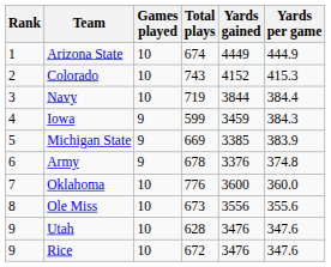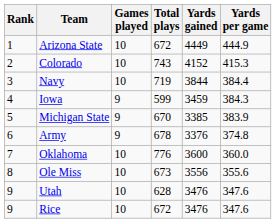 <table class="wikitable sortable">
 <tr>
 <th>Rank</th>
 <th>Team</th>
 <th>Games<br>played</th>
 <th>Total<br>plays</th>
 <th>Yards<br>gained</th>
 <th>Yards<br>per game</th>
 </tr>
 <tr>
 <td>1</td>
 <td><a href='#'>Arizona State</a></td>
 <td>10</td>
-<td>674</td>
+<td>672</td>
 <td>4449</td>
 <td>444.9</td>
 </tr>
 <tr>
 <td>2</td>
 <td><a href='#'>Colorado</a></td>
 <td>10</td>
 <td>743</td>
 <td>4152</td>
 <td>415.3</td>
 </tr>
 <tr>
 <td>3</td>
 <td><a href='#'>Navy</a></td>
 <td>10</td>
 <td>719</td>
 <td>3844</td>
 <td>384.4</td>
 </tr>
 <tr>
 <td>4</td>
 <td><a href='#'>Iowa</a></td>
 <td>9</td>
 <td>599</td>
 <td>3459</td>
 <td>384.3</td>
 </tr>
 <tr>
 <td>5</td>
 <td><a href='#'>Michigan State</a></td>
 <td>9</td>
-<td>669</td>
+<td>670</td>
 <td>3385</td>
 <td>383.9</td>
 </tr>
 <tr>
 <td>6</td>
 <td><a href='#'>Army</a></td>
 <td>9</td>
 <td>678</td>
 <td>3376</td>
 <td>374.8</td>
 </tr>
 <tr>
 <td>7</td>
 <td><a href='#'>Oklahoma</a></td>
 <td>10</td>
 <td>776</td>
 <td>3600</td>
 <td>360.0</td>
 </tr>
 <tr>
 <td>8</td>
 <td><a href='#'>Ole Miss</a></td>
 <td>10</td>
 <td>673</td>
 <td>3556</td>
 <td>355.6</td>
 </tr>
 <tr>
 <td>9</td>
 <td><a href='#'>Utah</a></td>
 <td>10</td>
 <td>628</td>
 <td>3476</td>
 <td>347.6</td>
 </tr>
 <tr>
 <td>9</td>
 <td><a href='#'>Rice</a></td>
 <td>10</td>
 <td>672</td>
 <td>3476</td>
 <td>347.6</td>
 </tr>
 </table>
